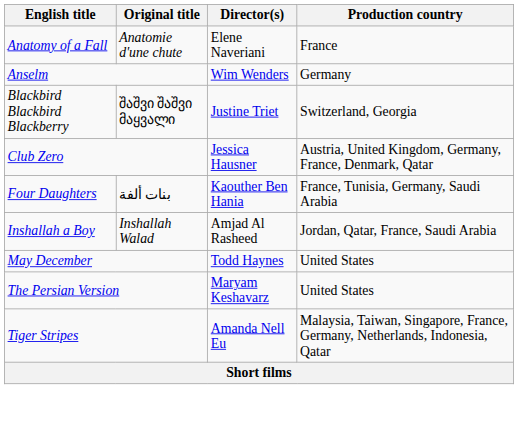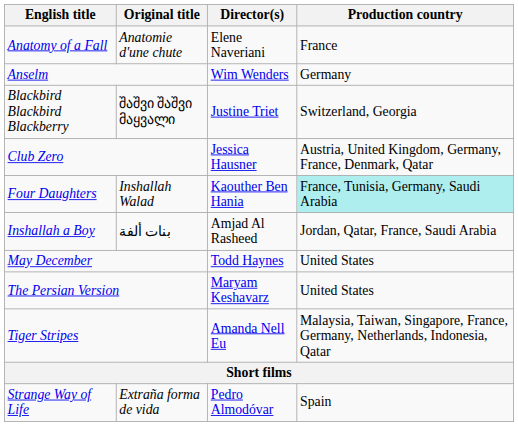 <table class="wikitable" style="width:95%; margin-bottom:2px">
 <tr>
 <th>English title</th>
 <th>Original title</th>
 <th>Director(s)</th>
 <th>Production country</th>
 </tr>
 <tr>
 <td><em><a href='#'>Anatomy of a Fall</a></em></td>
 <td><em>Anatomie d'une chute</em></td>
 <td>Elene Naveriani</td>
 <td>France</td>
 </tr>
 <tr>
 <td colspan="2"><em><a href='#'>Anselm</a></em></td>
 <td><a href='#'>Wim Wenders</a></td>
 <td>Germany</td>
 </tr>
 <tr>
 <td><em>Blackbird Blackbird Blackberry</em></td>
 <td>შაშვი შაშვი მაყვალი</td>
 <td><a href='#'>Justine Triet</a></td>
 <td>Switzerland, Georgia</td>
 </tr>
 <tr>
 <td colspan="2"><em><a href='#'>Club Zero</a></em></td>
 <td><a href='#'>Jessica Hausner</a></td>
 <td>Austria, United Kingdom, Germany, France, Denmark, Qatar</td>
 </tr>
 <tr>
 <td><em><a href='#'>Four Daughters</a></em></td>
-<td>بنات ألفة</td>
+<td><em>Inshallah Walad</em></td>
 <td><a href='#'>Kaouther Ben Hania</a></td>
-<td>France, Tunisia, Germany, Saudi Arabia</td>
+<td style="background: paleturquoise;">France, Tunisia, Germany, Saudi Arabia</td>
 </tr>
 <tr>
 <td><em><a href='#'>Inshallah a Boy</a></em></td>
-<td><em>Inshallah Walad</em></td>
+<td>بنات ألفة</td>
 <td>Amjad Al Rasheed</td>
 <td>Jordan, Qatar, France, Saudi Arabia</td>
 </tr>
 <tr>
 <td colspan="2"><em><a href='#'>May December</a></em></td>
 <td><a href='#'>Todd Haynes</a></td>
 <td>United States</td>
 </tr>
 <tr>
 <td colspan="2"><em><a href='#'>The Persian Version</a></em></td>
 <td><a href='#'>Maryam Keshavarz</a></td>
 <td>United States</td>
 </tr>
 <tr>
 <td colspan="2"><em><a href='#'>Tiger Stripes</a></em></td>
 <td><a href='#'>Amanda Nell Eu</a></td>
 <td>Malaysia, Taiwan, Singapore, France, Germany, Netherlands, Indonesia, Qatar</td>
 </tr>
 <tr>
 <th colspan="4">Short films</th>
 </tr>
+<tr>
+<td><em><a href='#'>Strange Way of Life</a></em></td>
+<td><em>Extraña forma de vida</em></td>
+<td><a href='#'>Pedro Almodóvar</a></td>
+<td>Spain</td>
+</tr>
 </table>
